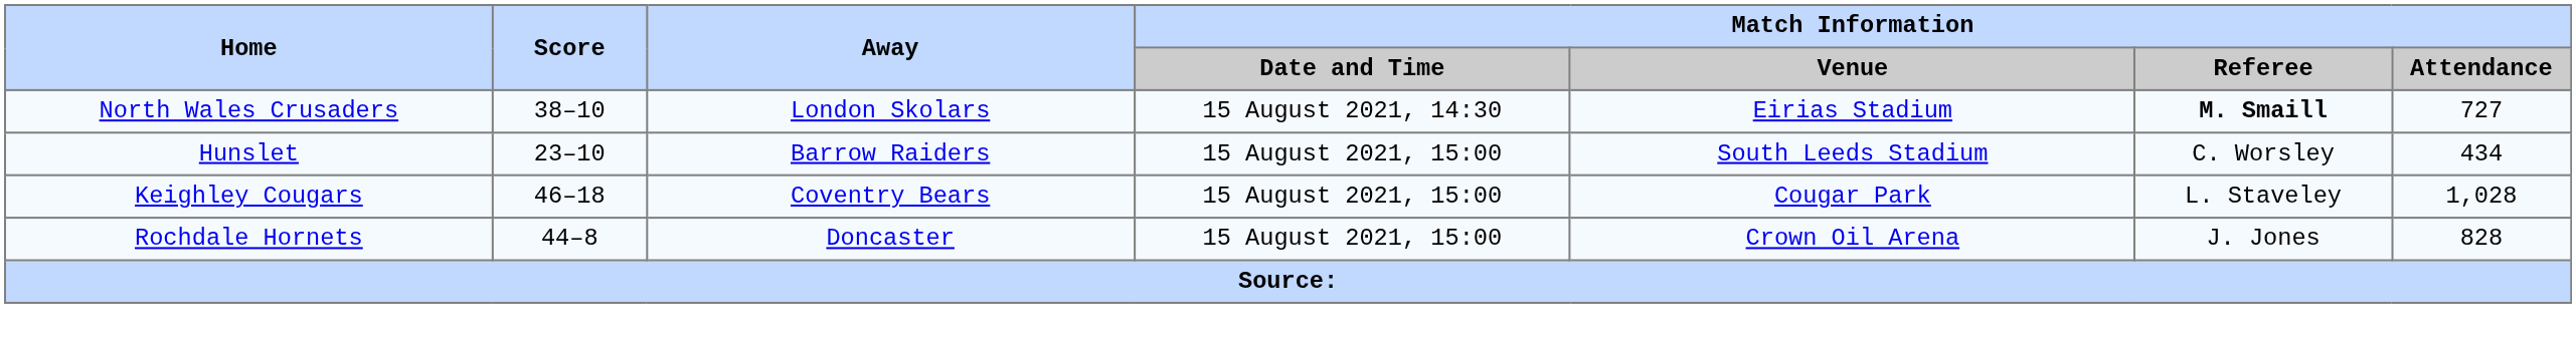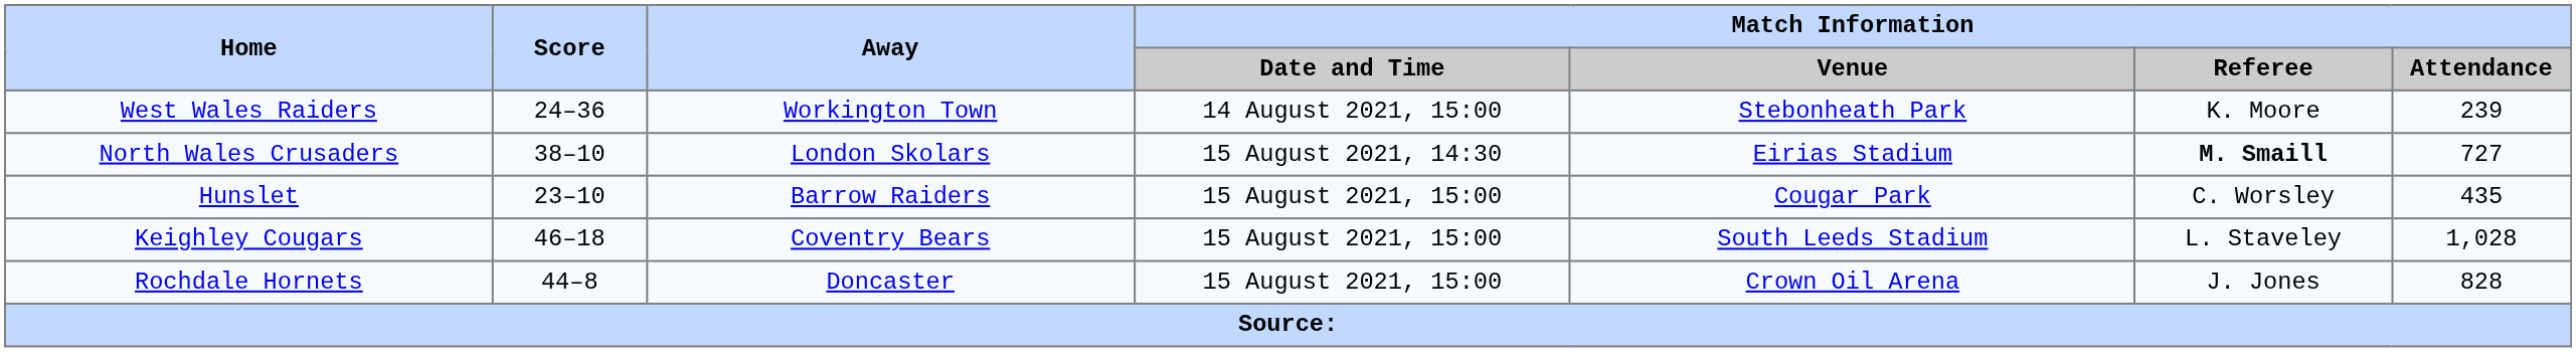 <table border=1 style="border-collapse:collapse; font-size:90%; text-align:center;" cellpadding=3 cellspacing=0 width=100%>
 <tr style="background:#C1D8ff;">
 <th scope="col" rowspan=2 width=19%>Home</th>
 <th scope="col" rowspan=2 width=6%>Score</th>
 <th scope="col" rowspan=2 width=19%>Away</th>
 <th colspan=4>Match Information</th>
 </tr>
 <tr style="background:#CCCCCC;">
 <th scope="col" width=17%>Date and Time</th>
 <th scope="col" width=22%>Venue</th>
 <th scope="col" width=10%>Referee</th>
 <th scope="col" width=7%>Attendance</th>
+</tr>
+<tr style="background:#F5FAFF;">
+<td> <a href='#'>West Wales Raiders</a></td>
+<td>24–36</td>
+<td> <a href='#'>Workington Town</a></td>
+<td>14 August 2021, 15:00</td>
+<td><a href='#'>Stebonheath Park</a></td>
+<td>K. Moore</td>
+<td>239</td>
 </tr>
 <tr style="background:#F5FAFF;">
 <td> <a href='#'>North Wales Crusaders</a></td>
 <td>38–10</td>
 <td> <a href='#'>London Skolars</a></td>
 <td>15 August 2021, 14:30</td>
 <td><a href='#'>Eirias Stadium</a></td>
 <td><strong>M. Smaill</strong></td>
 <td>727</td>
 </tr>
 <tr style="background:#F5FAFF;">
 <td> <a href='#'>Hunslet</a></td>
 <td>23–10</td>
 <td> <a href='#'>Barrow Raiders</a></td>
 <td>15 August 2021, 15:00</td>
-<td><a href='#'>South Leeds Stadium</a></td>
+<td><a href='#'>Cougar Park</a></td>
 <td>C. Worsley</td>
-<td>434</td>
+<td>435</td>
 </tr>
 <tr style="background:#F5FAFF;">
 <td> <a href='#'>Keighley Cougars</a></td>
 <td>46–18</td>
 <td> <a href='#'>Coventry Bears</a></td>
 <td>15 August 2021, 15:00</td>
-<td><a href='#'>Cougar Park</a></td>
+<td><a href='#'>South Leeds Stadium</a></td>
 <td>L. Staveley</td>
 <td>1,028</td>
 </tr>
 <tr style="background:#F5FAFF;">
 <td> <a href='#'>Rochdale Hornets</a></td>
 <td>44–8</td>
 <td> <a href='#'>Doncaster</a></td>
 <td>15 August 2021, 15:00</td>
 <td><a href='#'>Crown Oil Arena</a></td>
 <td>J. Jones</td>
 <td>828</td>
 </tr>
 <tr style="background:#c1d8ff;">
 <th colspan=7>Source:</th>
 </tr>
 </table>
